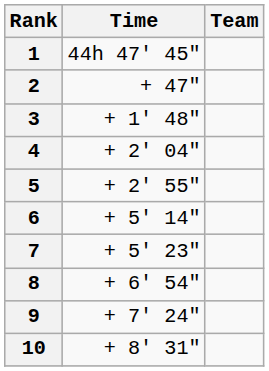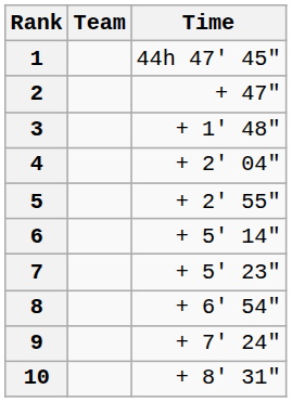 <table class="wikitable">
 <tr>
 <th scope="col">Rank</th>
+<th scope="col">Team</th>
 <th scope="col">Time</th>
-<th scope="col">Team</th>
 </tr>
 <tr>
 <th scope="row">1</th>
+<td> </td>
 <td align="right">44h 47' 45"</td>
-<td> </td>
 </tr>
 <tr>
 <th scope="row">2</th>
+<td> </td>
 <td align="right">+ 47"</td>
-<td> </td>
 </tr>
 <tr>
 <th scope="row">3</th>
+<td> </td>
 <td align="right">+ 1' 48"</td>
-<td> </td>
 </tr>
 <tr>
 <th scope="row">4</th>
+<td> </td>
 <td align="right">+ 2' 04"</td>
-<td> </td>
 </tr>
 <tr>
 <th scope="row">5</th>
+<td> </td>
 <td align="right">+ 2' 55"</td>
-<td> </td>
 </tr>
 <tr>
 <th scope="row">6</th>
+<td> </td>
 <td align="right">+ 5' 14"</td>
-<td> </td>
 </tr>
 <tr>
 <th scope="row">7</th>
+<td> </td>
 <td align="right">+ 5' 23"</td>
-<td> </td>
 </tr>
 <tr>
 <th scope="row">8</th>
+<td> </td>
 <td align="right">+ 6' 54"</td>
-<td> </td>
 </tr>
 <tr>
 <th scope="row">9</th>
+<td> </td>
 <td align="right">+ 7' 24"</td>
-<td> </td>
 </tr>
 <tr>
 <th scope="row">10</th>
+<td> </td>
 <td align="right">+ 8' 31"</td>
-<td> </td>
 </tr>
 </table>
